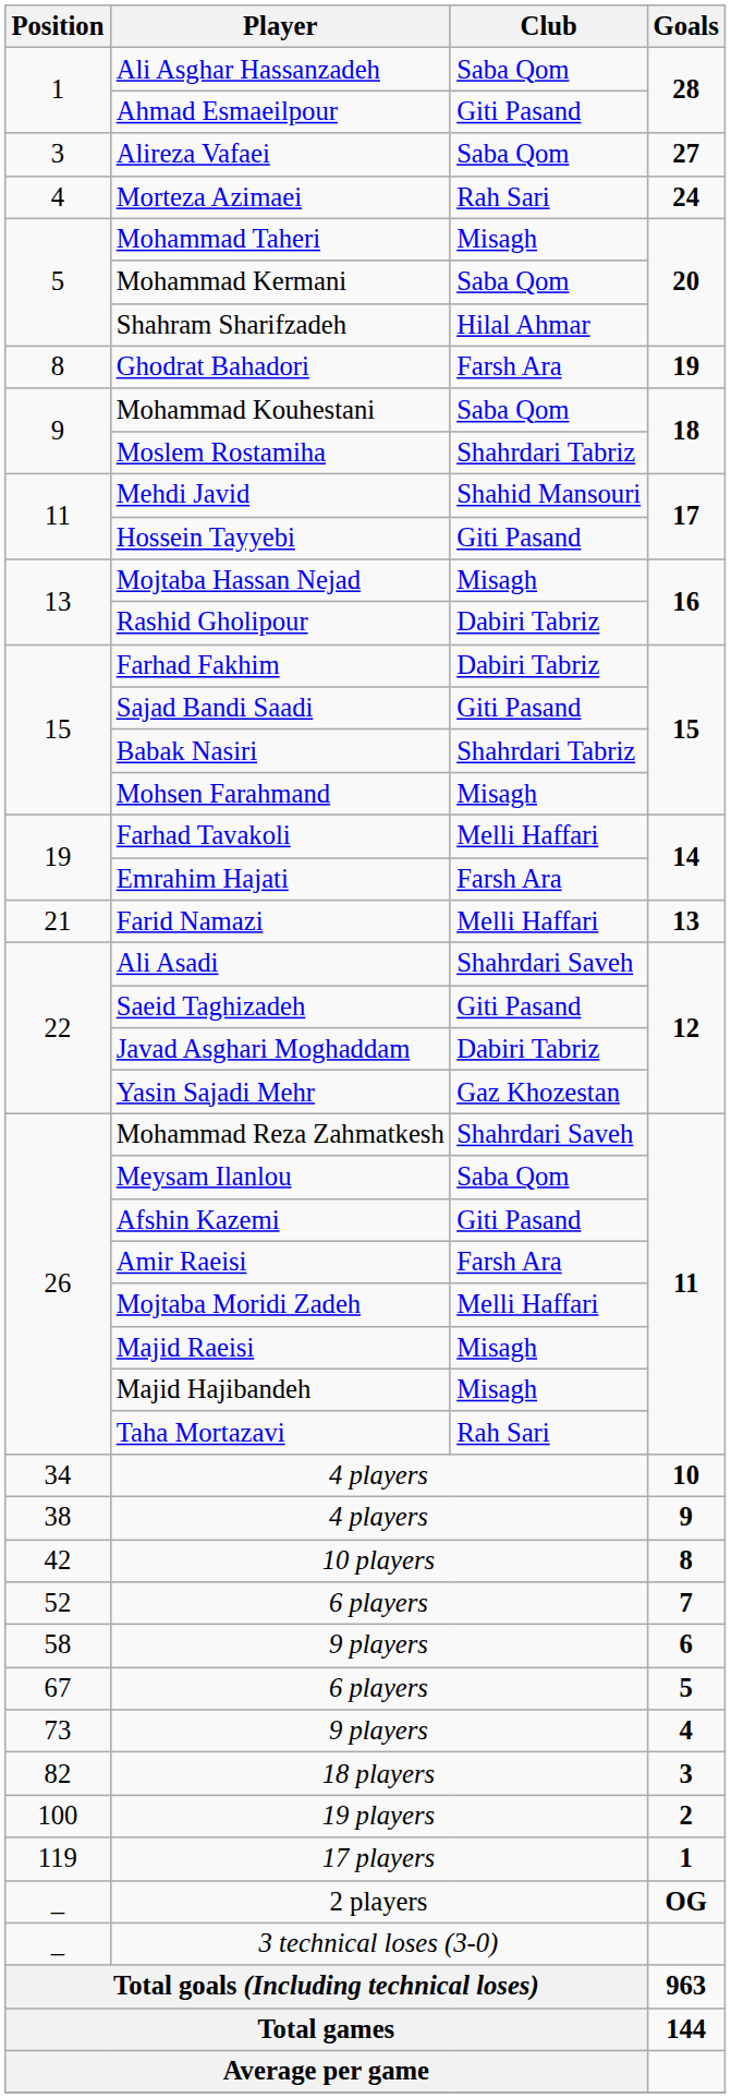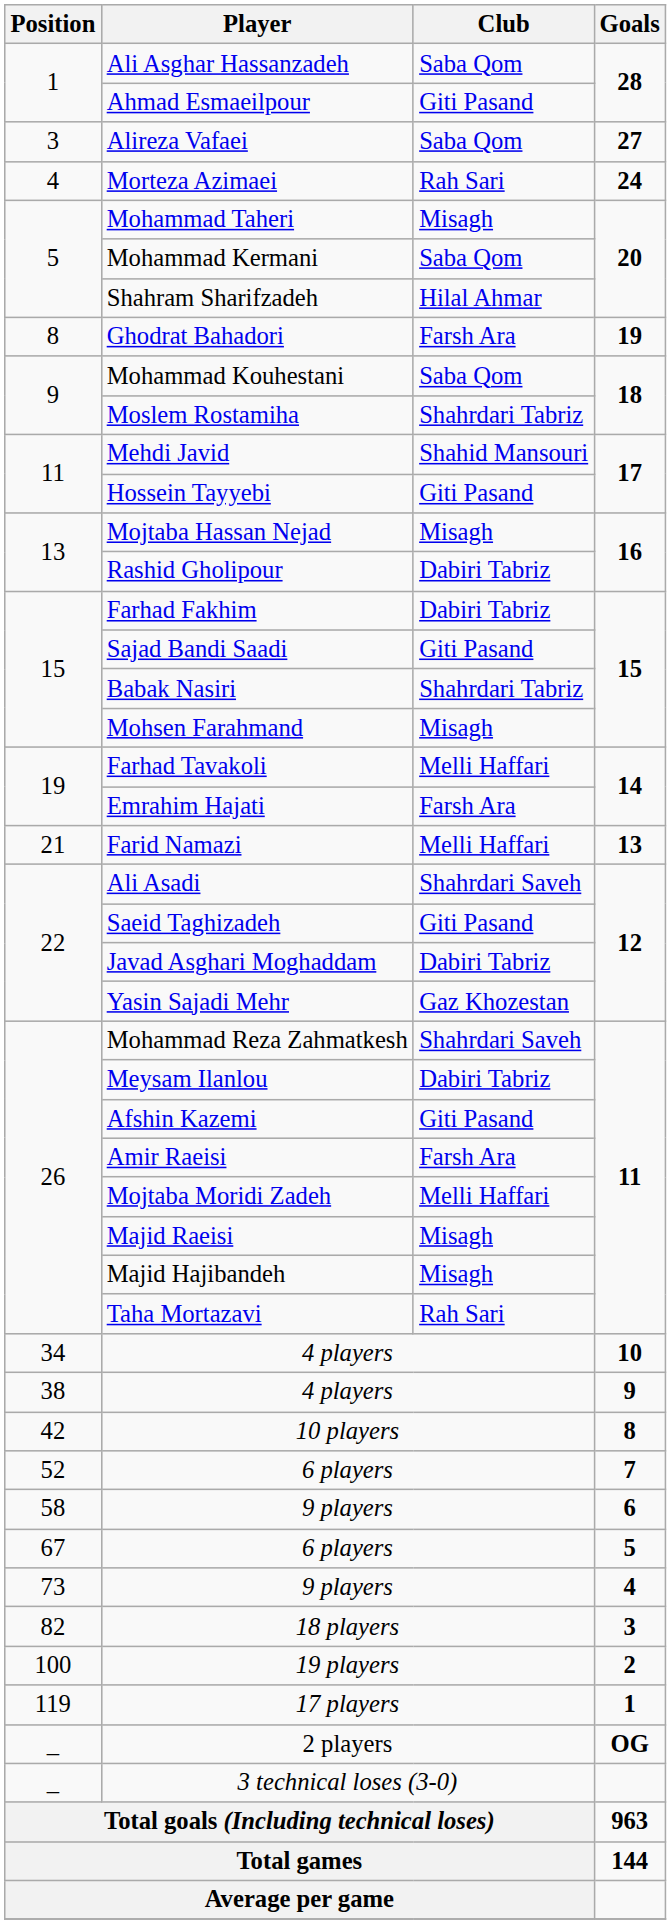 <table class="wikitable">
 <tr>
 <th>Position</th>
 <th>Player</th>
 <th>Club</th>
 <th>Goals</th>
 </tr>
 <tr align="left">
 <td rowspan=2 align="center">1</td>
 <td> <a href='#'>Ali Asghar Hassanzadeh</a></td>
 <td><a href='#'>Saba Qom</a></td>
 <td rowspan=2 align="center"><strong>28</strong></td>
 </tr>
 <tr align="left">
 <td> <a href='#'>Ahmad Esmaeilpour</a></td>
 <td><a href='#'>Giti Pasand</a></td>
 </tr>
 <tr align="left">
 <td align="center">3</td>
 <td> <a href='#'>Alireza Vafaei</a></td>
 <td><a href='#'>Saba Qom</a></td>
 <td align="center"><strong>27</strong></td>
 </tr>
 <tr align="left">
 <td align="center">4</td>
 <td> <a href='#'>Morteza Azimaei</a></td>
 <td><a href='#'>Rah Sari</a></td>
 <td align="center"><strong>24</strong></td>
 </tr>
 <tr align="left">
 <td rowspan=3 align="center">5</td>
 <td> <a href='#'>Mohammad Taheri</a></td>
 <td><a href='#'>Misagh</a></td>
 <td rowspan=3 align="center"><strong>20</strong></td>
 </tr>
 <tr align="left">
 <td> Mohammad Kermani</td>
 <td><a href='#'>Saba Qom</a></td>
 </tr>
 <tr align="left">
 <td> Shahram Sharifzadeh</td>
 <td><a href='#'>Hilal Ahmar</a></td>
 </tr>
 <tr align="left">
 <td align="center">8</td>
 <td> <a href='#'>Ghodrat Bahadori</a></td>
 <td><a href='#'>Farsh Ara</a></td>
 <td align="center"><strong>19</strong></td>
 </tr>
 <tr align="left">
 <td rowspan=2 align="center">9</td>
 <td> Mohammad Kouhestani</td>
 <td><a href='#'>Saba Qom</a></td>
 <td rowspan=2 align="center"><strong>18</strong></td>
 </tr>
 <tr align="left">
 <td> <a href='#'>Moslem Rostamiha</a></td>
 <td><a href='#'>Shahrdari Tabriz</a></td>
 </tr>
 <tr align="left">
 <td rowspan=2 align="center">11</td>
 <td> <a href='#'>Mehdi Javid</a></td>
 <td><a href='#'>Shahid Mansouri</a></td>
 <td rowspan=2 align="center"><strong>17</strong></td>
 </tr>
 <tr align="left">
 <td> <a href='#'>Hossein Tayyebi</a></td>
 <td><a href='#'>Giti Pasand</a></td>
 </tr>
 <tr align="left">
 <td rowspan=2 align="center">13</td>
 <td> <a href='#'>Mojtaba Hassan Nejad</a></td>
 <td><a href='#'>Misagh</a></td>
 <td rowspan=2 align="center"><strong>16</strong></td>
 </tr>
 <tr align="left">
 <td> <a href='#'>Rashid Gholipour</a></td>
 <td><a href='#'>Dabiri Tabriz</a></td>
 </tr>
 <tr align="left">
 <td rowspan=4 align="center">15</td>
 <td> <a href='#'>Farhad Fakhim</a></td>
 <td><a href='#'>Dabiri Tabriz</a></td>
 <td rowspan=4 align="center"><strong>15</strong></td>
 </tr>
 <tr align="left">
 <td> <a href='#'>Sajad Bandi Saadi</a></td>
 <td><a href='#'>Giti Pasand</a></td>
 </tr>
 <tr align="left">
 <td> <a href='#'>Babak Nasiri</a></td>
 <td><a href='#'>Shahrdari Tabriz</a></td>
 </tr>
 <tr align="left">
 <td> <a href='#'>Mohsen Farahmand</a></td>
 <td><a href='#'>Misagh</a></td>
 </tr>
 <tr align="left">
 <td rowspan=2 align="center">19</td>
 <td> <a href='#'>Farhad Tavakoli</a></td>
 <td><a href='#'>Melli Haffari</a></td>
 <td rowspan=2 align="center"><strong>14</strong></td>
 </tr>
 <tr align="left">
 <td> <a href='#'>Emrahim Hajati</a></td>
 <td><a href='#'>Farsh Ara</a></td>
 </tr>
 <tr align="left">
 <td align="center">21</td>
 <td> <a href='#'>Farid Namazi</a></td>
 <td><a href='#'>Melli Haffari</a></td>
 <td align="center"><strong>13</strong></td>
 </tr>
 <tr align="left">
 <td rowspan=4 align="center">22</td>
 <td> <a href='#'>Ali Asadi</a></td>
 <td><a href='#'>Shahrdari Saveh</a></td>
 <td rowspan=4 align="center"><strong>12</strong></td>
 </tr>
 <tr align="left">
 <td> <a href='#'>Saeid Taghizadeh</a></td>
 <td><a href='#'>Giti Pasand</a></td>
 </tr>
 <tr align="left">
 <td> <a href='#'>Javad Asghari Moghaddam</a></td>
 <td><a href='#'>Dabiri Tabriz</a></td>
 </tr>
 <tr align="left">
 <td> <a href='#'>Yasin Sajadi Mehr</a></td>
 <td><a href='#'>Gaz Khozestan</a></td>
 </tr>
 <tr align="left">
 <td rowspan=8 align="center">26</td>
 <td> Mohammad Reza Zahmatkesh</td>
 <td><a href='#'>Shahrdari Saveh</a></td>
 <td rowspan=8 align="center"><strong>11</strong></td>
 </tr>
 <tr align="left">
 <td> <a href='#'>Meysam Ilanlou</a></td>
-<td><a href='#'>Saba Qom</a></td>
+<td><a href='#'>Dabiri Tabriz</a></td>
 </tr>
 <tr align="left">
 <td> <a href='#'>Afshin Kazemi</a></td>
 <td><a href='#'>Giti Pasand</a></td>
 </tr>
 <tr align="left">
 <td> <a href='#'>Amir Raeisi</a></td>
 <td><a href='#'>Farsh Ara</a></td>
 </tr>
 <tr align="left">
 <td> <a href='#'>Mojtaba Moridi Zadeh</a></td>
 <td><a href='#'>Melli Haffari</a></td>
 </tr>
 <tr align="left">
 <td> <a href='#'>Majid Raeisi</a></td>
 <td><a href='#'>Misagh</a></td>
 </tr>
 <tr align="left">
 <td> Majid Hajibandeh</td>
 <td><a href='#'>Misagh</a></td>
 </tr>
 <tr align="left">
 <td> <a href='#'>Taha Mortazavi</a></td>
 <td><a href='#'>Rah Sari</a></td>
 </tr>
 <tr align="center">
 <td>34</td>
 <td colspan=2><em>4 players</em></td>
 <td><strong>10</strong></td>
 </tr>
 <tr align="center">
 <td>38</td>
 <td colspan=2><em>4 players</em></td>
 <td><strong>9</strong></td>
 </tr>
 <tr align="center">
 <td>42</td>
 <td colspan=2><em>10 players</em></td>
 <td><strong>8</strong></td>
 </tr>
 <tr align="center">
 <td>52</td>
 <td colspan=2><em>6 players</em></td>
 <td><strong>7</strong></td>
 </tr>
 <tr align="center">
 <td>58</td>
 <td colspan=2><em>9 players</em></td>
 <td><strong>6</strong></td>
 </tr>
 <tr align="center">
 <td>67</td>
 <td colspan=2><em>6 players</em></td>
 <td><strong>5</strong></td>
 </tr>
 <tr align="center">
 <td>73</td>
 <td colspan=2><em>9 players</em></td>
 <td><strong>4</strong></td>
 </tr>
 <tr align="center">
 <td>82</td>
 <td colspan=2><em>18 players</em></td>
 <td><strong>3</strong></td>
 </tr>
 <tr align="center">
 <td>100</td>
 <td colspan=2><em>19 players</em></td>
 <td><strong>2</strong></td>
 </tr>
 <tr align="center">
 <td>119</td>
 <td colspan=2><em>17 players</em></td>
 <td><strong>1</strong></td>
 </tr>
 <tr align="center">
 <td>_</td>
 <td colspan=2>2 players</td>
 <td><strong>OG</strong></td>
 </tr>
 <tr align="center">
 <td>_</td>
 <td colspan=2><em>3 technical loses (3-0)</em></td>
 </tr>
 <tr>
 <th colspan=3 align=center>Total goals <em>(Including technical loses)</em></th>
 <td align="center"><strong>963</strong></td>
 </tr>
 <tr>
 <th colspan=3 align=center>Total games</th>
 <td align=center><strong>144</strong></td>
 </tr>
 <tr>
 <th colspan=3 align=center>Average per game</th>
 <td align="center"><strong></strong></td>
 </tr>
 <tr>
 </tr>
 </table>
